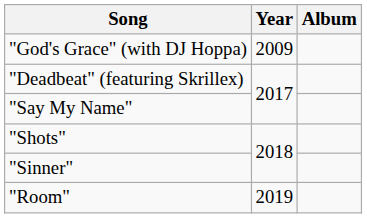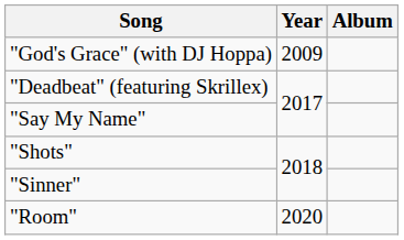 <table class="wikitable">
 <tr>
 <th>Song</th>
 <th>Year</th>
 <th>Album</th>
 </tr>
 <tr>
 <td>"God's Grace" (with DJ Hoppa)</td>
 <td>2009</td>
 <td></td>
 </tr>
 <tr>
 <td>"Deadbeat" (featuring Skrillex)</td>
 <td rowspan="2">2017</td>
 <td></td>
 </tr>
 <tr>
 <td>"Say My Name"</td>
 <td></td>
 </tr>
 <tr>
 <td>"Shots"</td>
 <td rowspan="2">2018</td>
 <td></td>
 </tr>
 <tr>
 <td>"Sinner"</td>
 <td></td>
 </tr>
 <tr>
 <td>"Room"</td>
-<td>2019</td>
+<td>2020</td>
 <td></td>
 </tr>
 </table>
